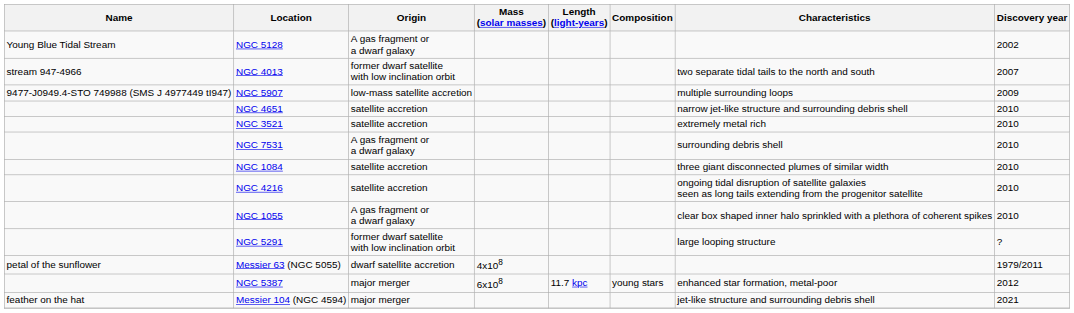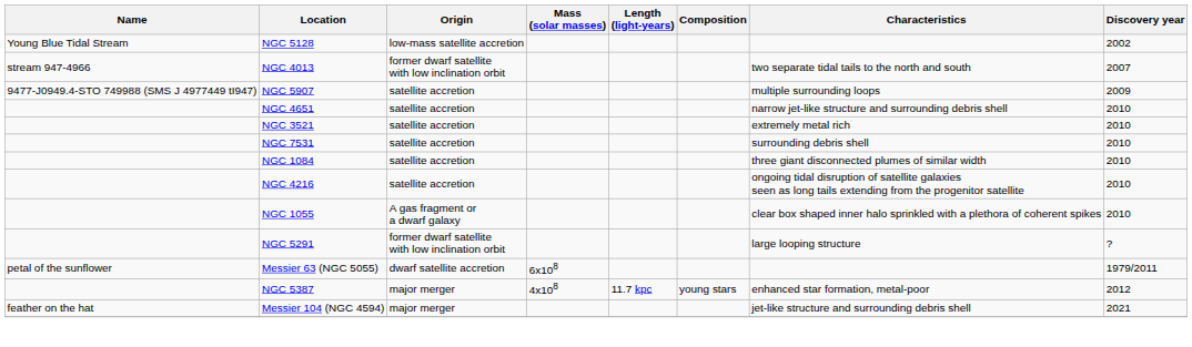 <table class="wikitable">
 <tr>
 <th>Name</th>
 <th>Location</th>
 <th>Origin</th>
 <th>Mass<br>(<a href='#'>solar masses</a>)</th>
 <th>Length<br>(<a href='#'>light-years</a>)</th>
 <th>Composition</th>
 <th>Characteristics</th>
 <th>Discovery year</th>
 </tr>
 <tr>
 <td>Young Blue Tidal Stream</td>
 <td><a href='#'>NGC 5128</a></td>
-<td>A gas fragment or<br>a dwarf galaxy</td>
+<td>low-mass satellite accretion</td>
 <td></td>
 <td></td>
 <td></td>
 <td></td>
 <td>2002</td>
 </tr>
 <tr>
 <td>stream 947-4966</td>
 <td><a href='#'>NGC 4013</a></td>
 <td>former dwarf satellite <br> with low inclination orbit</td>
 <td></td>
 <td></td>
 <td></td>
 <td>two separate tidal tails to the north and south</td>
 <td>2007</td>
 </tr>
 <tr>
 <td>9477-J0949.4-STO 749988 (SMS J 4977449 tI947)</td>
 <td><a href='#'>NGC 5907</a></td>
-<td>low-mass satellite accretion</td>
+<td>satellite accretion</td>
 <td></td>
 <td></td>
 <td></td>
 <td>multiple surrounding loops</td>
 <td>2009</td>
 </tr>
 <tr>
 <td></td>
 <td><a href='#'>NGC 4651</a></td>
 <td>satellite accretion</td>
 <td></td>
 <td></td>
 <td></td>
 <td>narrow jet-like structure and surrounding debris shell</td>
 <td>2010</td>
 </tr>
 <tr>
 <td></td>
 <td><a href='#'>NGC 3521</a></td>
 <td>satellite accretion</td>
 <td></td>
 <td></td>
 <td></td>
 <td>extremely metal rich</td>
 <td>2010</td>
 </tr>
 <tr>
 <td></td>
 <td><a href='#'>NGC 7531</a></td>
-<td>A gas fragment or<br>a dwarf galaxy</td>
+<td>satellite accretion</td>
 <td></td>
 <td></td>
 <td></td>
 <td>surrounding debris shell</td>
 <td>2010</td>
 </tr>
 <tr>
 <td></td>
 <td><a href='#'>NGC 1084</a></td>
 <td>satellite accretion</td>
 <td></td>
 <td></td>
 <td></td>
 <td>three giant disconnected plumes of similar width</td>
 <td>2010</td>
 </tr>
 <tr>
 <td></td>
 <td><a href='#'>NGC 4216</a></td>
 <td>satellite accretion</td>
 <td></td>
 <td></td>
 <td></td>
 <td>ongoing tidal disruption of satellite galaxies<br> seen as long tails extending from the progenitor satellite</td>
 <td>2010</td>
 </tr>
 <tr>
 <td></td>
 <td><a href='#'>NGC 1055</a></td>
 <td>A gas fragment or<br>a dwarf galaxy</td>
 <td></td>
 <td></td>
 <td></td>
 <td>clear box shaped inner halo sprinkled with a plethora of coherent spikes</td>
 <td>2010</td>
 </tr>
 <tr>
 <td></td>
 <td><a href='#'>NGC 5291</a></td>
 <td>former dwarf satellite <br> with low inclination orbit</td>
 <td></td>
 <td></td>
 <td></td>
 <td>large looping structure</td>
 <td>?</td>
 </tr>
 <tr>
 <td>petal of the sunflower</td>
 <td><a href='#'>Messier 63</a> (NGC 5055)</td>
 <td>dwarf satellite accretion</td>
-<td>4x10<sup>8</sup></td>
+<td>6x10<sup>8</sup></td>
 <td></td>
 <td></td>
 <td></td>
 <td>1979/2011</td>
 </tr>
 <tr>
 <td></td>
 <td><a href='#'>NGC 5387</a></td>
 <td>major merger</td>
-<td>6x10<sup>8</sup></td>
+<td>4x10<sup>8</sup></td>
 <td>11.7 <a href='#'>kpc</a></td>
 <td>young stars</td>
 <td>enhanced star formation, metal-poor</td>
 <td>2012</td>
 </tr>
 <tr>
 <td>feather on the hat</td>
 <td><a href='#'>Messier 104</a> (NGC 4594)</td>
 <td>major merger</td>
 <td></td>
 <td></td>
 <td></td>
 <td>jet-like structure and surrounding debris shell</td>
 <td>2021</td>
 </tr>
 <tr>
 </tr>
 </table>
